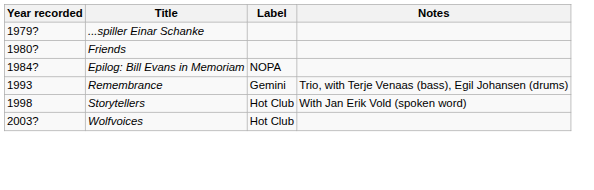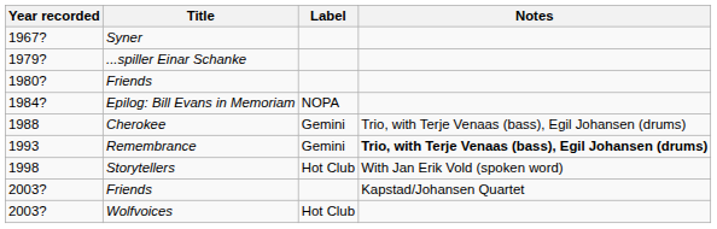 <table class="wikitable sortable">
 <tr>
 <th>Year recorded</th>
 <th>Title</th>
 <th>Label</th>
 <th>Notes</th>
+</tr>
+<tr>
+<td>1967?</td>
+<td><em>Syner</em></td>
+<td></td>
+<td></td>
 </tr>
 <tr>
 <td>1979?</td>
 <td><em>...spiller Einar Schanke</em></td>
 <td></td>
 <td></td>
 </tr>
 <tr>
 <td>1980?</td>
 <td><em>Friends</em></td>
 <td></td>
 <td></td>
 </tr>
 <tr>
 <td>1984?</td>
 <td><em>Epilog: Bill Evans in Memoriam</em></td>
 <td>NOPA</td>
 <td></td>
 </tr>
 <tr>
+<td>1988</td>
+<td><em>Cherokee</em></td>
+<td>Gemini</td>
+<td>Trio, with Terje Venaas (bass), Egil Johansen (drums)</td>
+</tr>
+<tr>
 <td>1993</td>
 <td><em>Remembrance</em></td>
 <td>Gemini</td>
-<td>Trio, with Terje Venaas (bass), Egil Johansen (drums)</td>
+<td><strong>Trio, with Terje Venaas (bass), Egil Johansen (drums)</strong></td>
 </tr>
 <tr>
 <td>1998</td>
 <td><em>Storytellers</em></td>
 <td>Hot Club</td>
 <td>With Jan Erik Vold (spoken word)</td>
 </tr>
 <tr>
 <td>2003?</td>
+<td><em>Friends</em></td>
+<td></td>
+<td>Kapstad/Johansen Quartet</td>
+</tr>
+<tr>
+<td>2003?</td>
 <td><em>Wolfvoices</em></td>
 <td>Hot Club</td>
 <td></td>
 </tr>
 </table>
